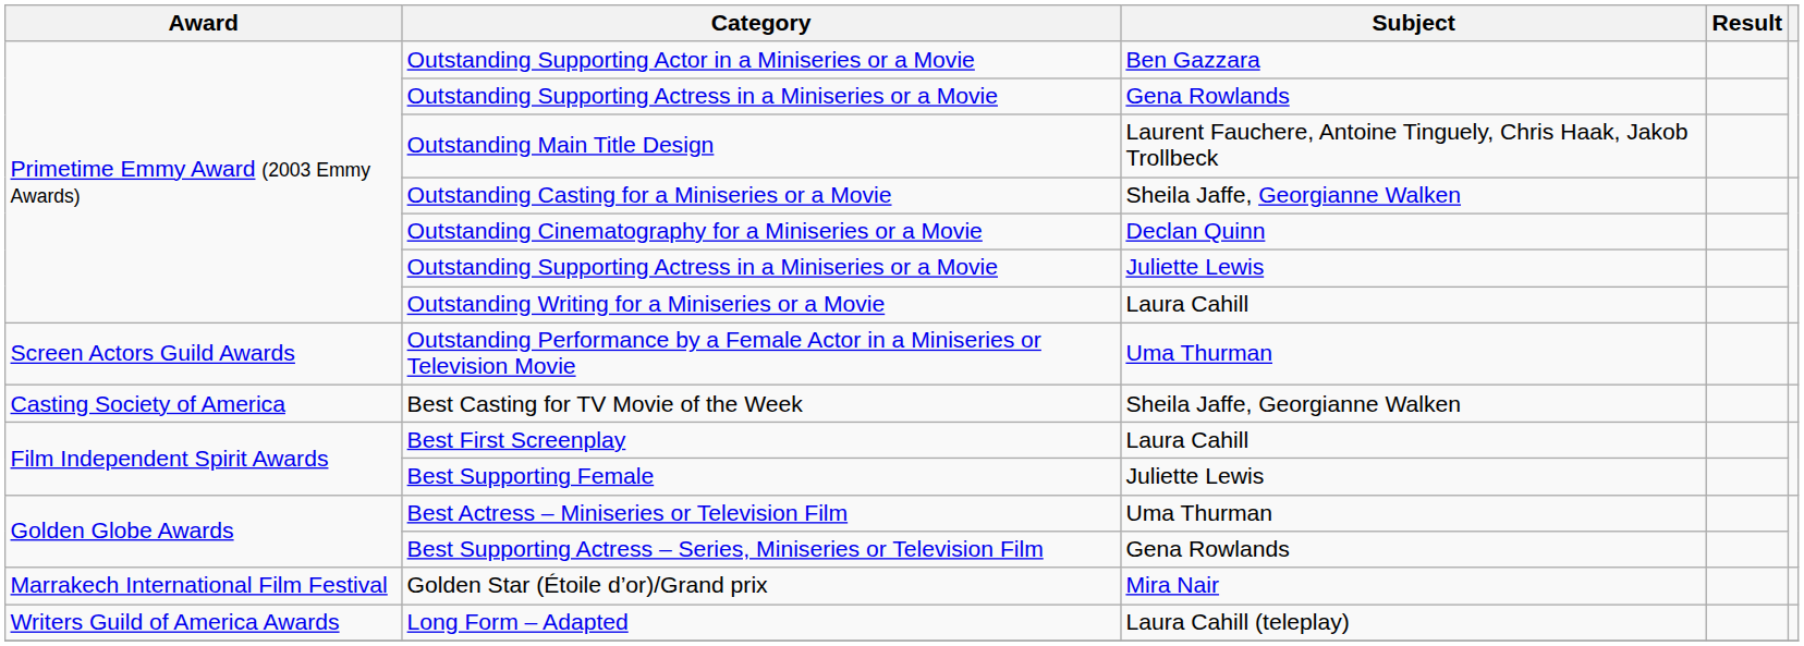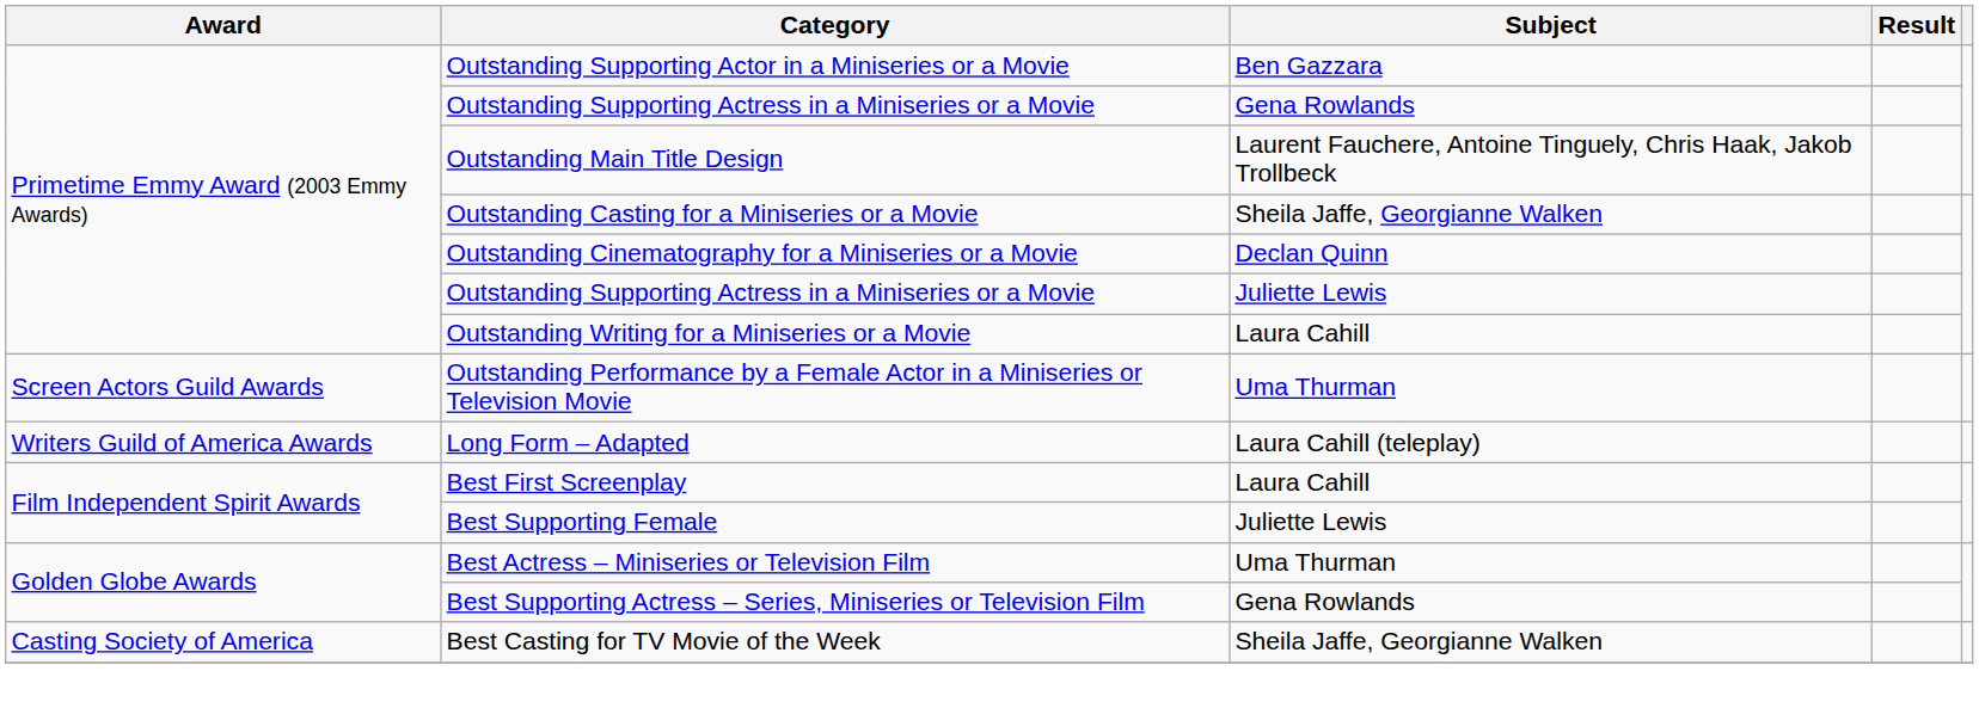 <table class="wikitable">
 <tr>
 <th>Award</th>
 <th>Category</th>
 <th>Subject</th>
 <th>Result</th>
 <th></th>
 </tr>
 <tr>
 <td rowspan="7"><a href='#'>Primetime Emmy Award</a> <small>(2003 Emmy Awards)</small></td>
 <td><a href='#'>Outstanding Supporting Actor in a Miniseries or a Movie</a></td>
 <td><a href='#'>Ben Gazzara</a></td>
 <td></td>
 <td rowspan="3"></td>
 </tr>
 <tr>
 <td><a href='#'>Outstanding Supporting Actress in a Miniseries or a Movie</a></td>
 <td><a href='#'>Gena Rowlands</a></td>
 <td></td>
 </tr>
 <tr>
 <td><a href='#'>Outstanding Main Title Design</a></td>
 <td>Laurent Fauchere, Antoine Tinguely, Chris Haak, Jakob Trollbeck</td>
 <td></td>
 </tr>
 <tr>
 <td><a href='#'>Outstanding Casting for a Miniseries or a Movie</a></td>
 <td>Sheila Jaffe, <a href='#'>Georgianne Walken</a></td>
 <td></td>
 <td rowspan="4"></td>
 </tr>
 <tr>
 <td><a href='#'>Outstanding Cinematography for a Miniseries or a Movie</a></td>
 <td><a href='#'>Declan Quinn</a></td>
 <td></td>
 </tr>
 <tr>
 <td><a href='#'>Outstanding Supporting Actress in a Miniseries or a Movie</a></td>
 <td><a href='#'>Juliette Lewis</a></td>
 <td></td>
 </tr>
 <tr>
 <td><a href='#'>Outstanding Writing for a Miniseries or a Movie</a></td>
 <td>Laura Cahill</td>
 <td></td>
 </tr>
 <tr>
 <td rowspan="1"><a href='#'>Screen Actors Guild Awards</a></td>
 <td><a href='#'>Outstanding Performance by a Female Actor in a Miniseries or Television Movie</a></td>
 <td><a href='#'>Uma Thurman</a></td>
 <td></td>
 <td></td>
 </tr>
 <tr>
-<td rowspan="1"><a href='#'>Casting Society of America</a></td>
-<td>Best Casting for TV Movie of the Week</td>
-<td>Sheila Jaffe, Georgianne Walken</td>
+<td><a href='#'>Writers Guild of America Awards</a></td>
+<td><a href='#'>Long Form – Adapted</a></td>
+<td>Laura Cahill (teleplay)</td>
 <td></td>
-<td></td>
+<td rowspan="1"></td>
 </tr>
 <tr>
 <td rowspan="2"><a href='#'>Film Independent Spirit Awards</a></td>
 <td><a href='#'>Best First Screenplay</a></td>
 <td>Laura Cahill</td>
 <td></td>
 <td rowspan="2"></td>
 </tr>
 <tr>
 <td><a href='#'>Best Supporting Female</a></td>
 <td>Juliette Lewis</td>
 <td></td>
 </tr>
 <tr>
 <td rowspan="2"><a href='#'>Golden Globe Awards</a></td>
 <td><a href='#'>Best Actress – Miniseries or Television Film</a></td>
 <td>Uma Thurman</td>
 <td></td>
 <td rowspan="2"></td>
 </tr>
 <tr>
 <td><a href='#'>Best Supporting Actress – Series, Miniseries or Television Film</a></td>
 <td>Gena Rowlands</td>
 <td></td>
 </tr>
 <tr>
-<td><a href='#'>Marrakech International Film Festival</a></td>
-<td>Golden Star (Étoile d’or)/Grand prix</td>
-<td><a href='#'>Mira Nair</a></td>
+<td rowspan="1"><a href='#'>Casting Society of America</a></td>
+<td>Best Casting for TV Movie of the Week</td>
+<td>Sheila Jaffe, Georgianne Walken</td>
 <td></td>
-<td rowspan="1"></td>
-</tr>
-<tr>
-<td><a href='#'>Writers Guild of America Awards</a></td>
-<td><a href='#'>Long Form – Adapted</a></td>
-<td>Laura Cahill (teleplay)</td>
 <td></td>
-<td rowspan="1"></td>
 </tr>
 <tr>
 </tr>
 </table>
